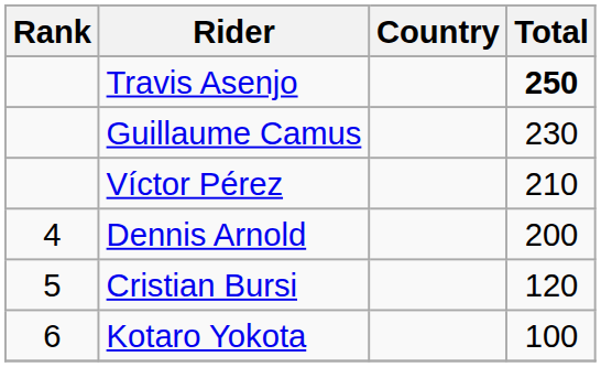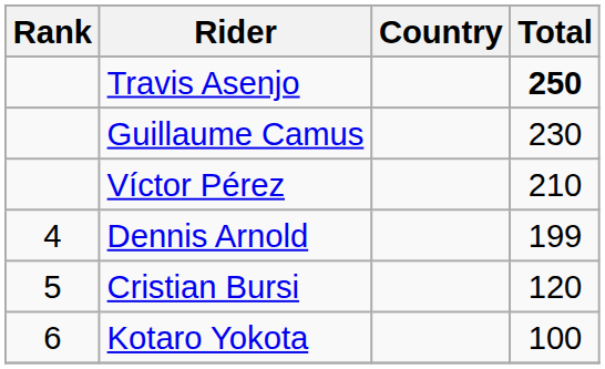 <table class="wikitable sortable" style="font-size:95%; text-align:center;">
 <tr>
 <th>Rank</th>
 <th>Rider</th>
 <th>Country</th>
 <th>Total</th>
 </tr>
 <tr>
 <td></td>
 <td align=left><a href='#'>Travis Asenjo</a></td>
 <td align=left></td>
 <td><strong>250</strong></td>
 </tr>
 <tr>
 <td></td>
 <td align=left><a href='#'>Guillaume Camus</a></td>
 <td align=left></td>
 <td>230</td>
 </tr>
 <tr>
 <td></td>
 <td align=left><a href='#'>Víctor Pérez</a></td>
 <td align=left></td>
 <td>210</td>
 </tr>
 <tr>
 <td>4</td>
 <td align=left><a href='#'>Dennis Arnold</a></td>
 <td align=left></td>
-<td>200</td>
+<td>199</td>
 </tr>
 <tr>
 <td>5</td>
 <td align=left><a href='#'>Cristian Bursi</a></td>
 <td align=left></td>
 <td>120</td>
 </tr>
 <tr>
 <td>6</td>
 <td align=left><a href='#'>Kotaro Yokota</a></td>
 <td align=left></td>
 <td>100</td>
 </tr>
 <tr>
 </tr>
 </table>
